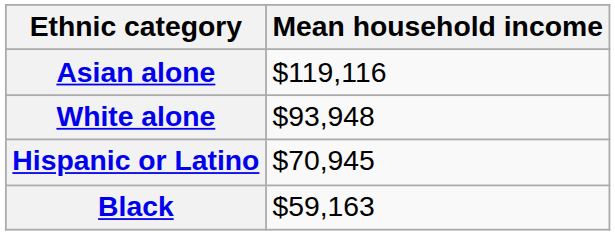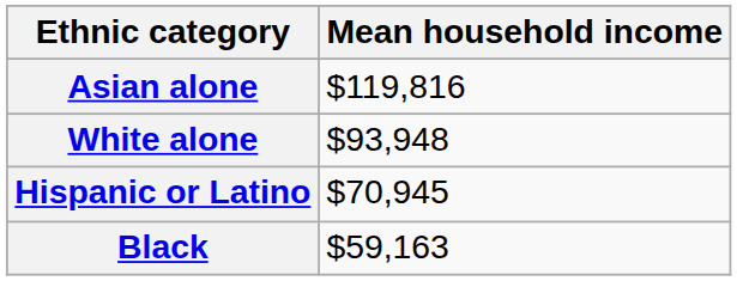 <table class="wikitable sortable" style="margin: 1em auto 1em auto">
 <tr>
 <th scope="col">Ethnic category</th>
 <th scope="col">Mean household income</th>
 </tr>
 <tr>
 <th><a href='#'>Asian alone</a></th>
-<td>$119,116</td>
+<td>$119,816</td>
 </tr>
 <tr>
 <th><a href='#'>White alone</a></th>
 <td>$93,948</td>
 </tr>
 <tr>
 <th><a href='#'>Hispanic or Latino</a></th>
 <td>$70,945</td>
 </tr>
 <tr>
 <th><a href='#'>Black</a></th>
 <td>$59,163</td>
 </tr>
 </table>
